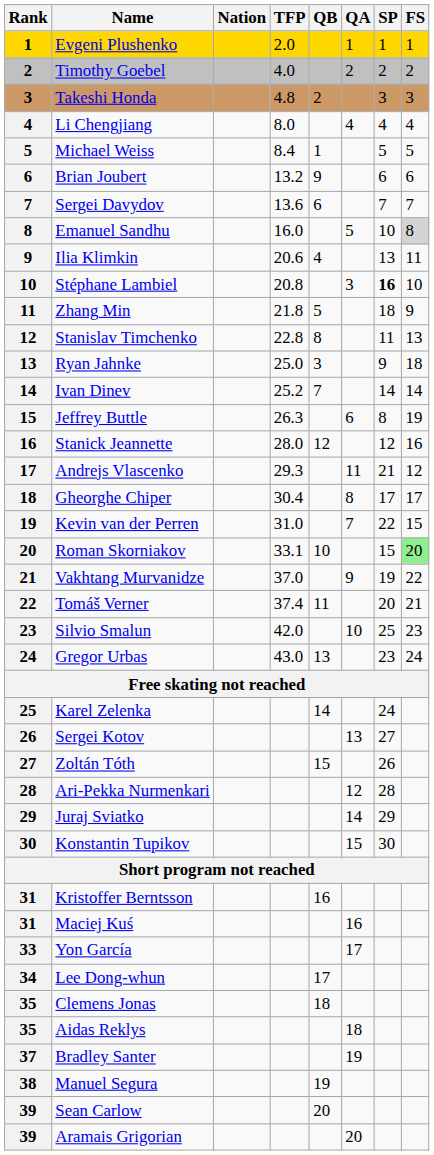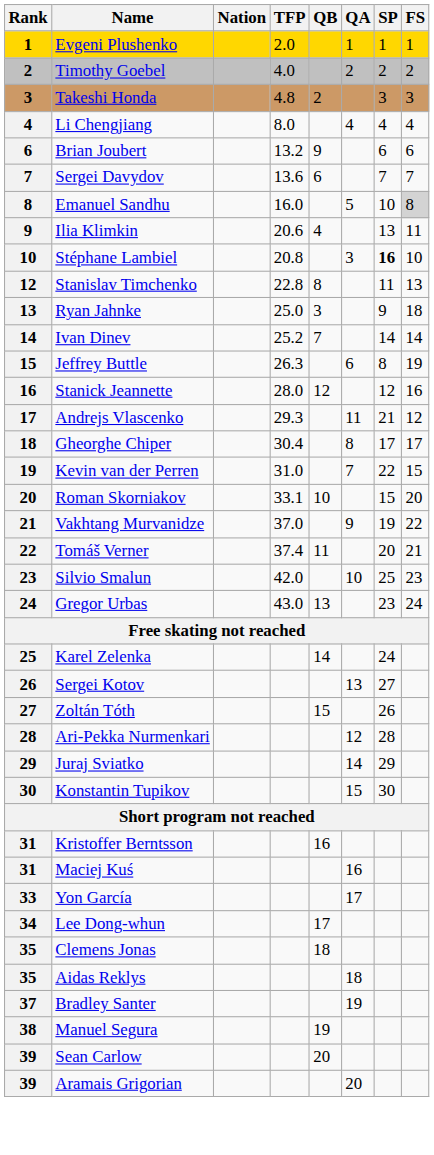 <table class="wikitable">
 <tr>
 <th>Rank</th>
 <th>Name</th>
 <th>Nation</th>
 <th>TFP</th>
 <th>QB</th>
 <th>QA</th>
 <th>SP</th>
 <th>FS</th>
 </tr>
 <tr bgcolor=gold>
 <td align=center><strong>1</strong></td>
 <td><a href='#'>Evgeni Plushenko</a></td>
 <td></td>
 <td>2.0</td>
 <td></td>
 <td>1</td>
 <td>1</td>
 <td>1</td>
 </tr>
 <tr bgcolor=silver>
 <td align=center><strong>2</strong></td>
 <td><a href='#'>Timothy Goebel</a></td>
 <td></td>
 <td>4.0</td>
 <td></td>
 <td>2</td>
 <td>2</td>
 <td>2</td>
 </tr>
 <tr bgcolor=cc9966>
 <td align=center><strong>3</strong></td>
 <td><a href='#'>Takeshi Honda</a></td>
 <td></td>
 <td>4.8</td>
 <td>2</td>
 <td></td>
 <td>3</td>
 <td>3</td>
 </tr>
 <tr>
 <th>4</th>
 <td><a href='#'>Li Chengjiang</a></td>
 <td></td>
 <td>8.0</td>
 <td></td>
 <td>4</td>
 <td>4</td>
 <td>4</td>
 </tr>
 <tr>
-<th>5</th>
-<td><a href='#'>Michael Weiss</a></td>
-<td></td>
-<td>8.4</td>
-<td>1</td>
-<td></td>
-<td>5</td>
-<td>5</td>
-</tr>
-<tr>
 <th>6</th>
 <td><a href='#'>Brian Joubert</a></td>
 <td></td>
 <td>13.2</td>
 <td>9</td>
 <td></td>
 <td>6</td>
 <td>6</td>
 </tr>
 <tr>
 <th>7</th>
 <td><a href='#'>Sergei Davydov</a></td>
 <td></td>
 <td>13.6</td>
 <td>6</td>
 <td></td>
 <td>7</td>
 <td>7</td>
 </tr>
 <tr>
 <th>8</th>
 <td><a href='#'>Emanuel Sandhu</a></td>
 <td></td>
 <td>16.0</td>
 <td></td>
 <td>5</td>
 <td>10</td>
 <td style="background: lightgrey;">8</td>
 </tr>
 <tr>
 <th>9</th>
 <td><a href='#'>Ilia Klimkin</a></td>
 <td></td>
 <td>20.6</td>
 <td>4</td>
 <td></td>
 <td>13</td>
 <td>11</td>
 </tr>
 <tr>
 <th>10</th>
 <td><a href='#'>Stéphane Lambiel</a></td>
 <td></td>
 <td>20.8</td>
 <td></td>
 <td>3</td>
 <td><strong>16</strong></td>
 <td>10</td>
-</tr>
-<tr>
-<th>11</th>
-<td><a href='#'>Zhang Min</a></td>
-<td></td>
-<td>21.8</td>
-<td>5</td>
-<td></td>
-<td>18</td>
-<td>9</td>
 </tr>
 <tr>
 <th>12</th>
 <td><a href='#'>Stanislav Timchenko</a></td>
 <td></td>
 <td>22.8</td>
 <td>8</td>
 <td></td>
 <td>11</td>
 <td>13</td>
 </tr>
 <tr>
 <th>13</th>
 <td><a href='#'>Ryan Jahnke</a></td>
 <td></td>
 <td>25.0</td>
 <td>3</td>
 <td></td>
 <td>9</td>
 <td>18</td>
 </tr>
 <tr>
 <th>14</th>
 <td><a href='#'>Ivan Dinev</a></td>
 <td></td>
 <td>25.2</td>
 <td>7</td>
 <td></td>
 <td>14</td>
 <td>14</td>
 </tr>
 <tr>
 <th>15</th>
 <td><a href='#'>Jeffrey Buttle</a></td>
 <td></td>
 <td>26.3</td>
 <td></td>
 <td>6</td>
 <td>8</td>
 <td>19</td>
 </tr>
 <tr>
 <th>16</th>
 <td><a href='#'>Stanick Jeannette</a></td>
 <td></td>
 <td>28.0</td>
 <td>12</td>
 <td></td>
 <td>12</td>
 <td>16</td>
 </tr>
 <tr>
 <th>17</th>
 <td><a href='#'>Andrejs Vlascenko</a></td>
 <td></td>
 <td>29.3</td>
 <td></td>
 <td>11</td>
 <td>21</td>
 <td>12</td>
 </tr>
 <tr>
 <th>18</th>
 <td><a href='#'>Gheorghe Chiper</a></td>
 <td></td>
 <td>30.4</td>
 <td></td>
 <td>8</td>
 <td>17</td>
 <td>17</td>
 </tr>
 <tr>
 <th>19</th>
 <td><a href='#'>Kevin van der Perren</a></td>
 <td></td>
 <td>31.0</td>
 <td></td>
 <td>7</td>
 <td>22</td>
 <td>15</td>
 </tr>
 <tr>
 <th>20</th>
 <td><a href='#'>Roman Skorniakov</a></td>
 <td></td>
 <td>33.1</td>
 <td>10</td>
 <td></td>
 <td>15</td>
-<td style="background: lightgreen;">20</td>
+<td>20</td>
 </tr>
 <tr>
 <th>21</th>
 <td><a href='#'>Vakhtang Murvanidze</a></td>
 <td></td>
 <td>37.0</td>
 <td></td>
 <td>9</td>
 <td>19</td>
 <td>22</td>
 </tr>
 <tr>
 <th>22</th>
 <td><a href='#'>Tomáš Verner</a></td>
 <td></td>
 <td>37.4</td>
 <td>11</td>
 <td></td>
 <td>20</td>
 <td>21</td>
 </tr>
 <tr>
 <th>23</th>
 <td><a href='#'>Silvio Smalun</a></td>
 <td></td>
 <td>42.0</td>
 <td></td>
 <td>10</td>
 <td>25</td>
 <td>23</td>
 </tr>
 <tr>
 <th>24</th>
 <td><a href='#'>Gregor Urbas</a></td>
 <td></td>
 <td>43.0</td>
 <td>13</td>
 <td></td>
 <td>23</td>
 <td>24</td>
 </tr>
 <tr>
 <th colspan=8>Free skating not reached</th>
 </tr>
 <tr>
 <th>25</th>
 <td><a href='#'>Karel Zelenka</a></td>
 <td></td>
 <td></td>
 <td>14</td>
 <td></td>
 <td>24</td>
 <td></td>
 </tr>
 <tr>
 <th>26</th>
 <td><a href='#'>Sergei Kotov</a></td>
 <td></td>
 <td></td>
 <td></td>
 <td>13</td>
 <td>27</td>
 <td></td>
 </tr>
 <tr>
 <th>27</th>
 <td><a href='#'>Zoltán Tóth</a></td>
 <td></td>
 <td></td>
 <td>15</td>
 <td></td>
 <td>26</td>
 <td></td>
 </tr>
 <tr>
 <th>28</th>
 <td><a href='#'>Ari-Pekka Nurmenkari</a></td>
 <td></td>
 <td></td>
 <td></td>
 <td>12</td>
 <td>28</td>
 <td></td>
 </tr>
 <tr>
 <th>29</th>
 <td><a href='#'>Juraj Sviatko</a></td>
 <td></td>
 <td></td>
 <td></td>
 <td>14</td>
 <td>29</td>
 <td></td>
 </tr>
 <tr>
 <th>30</th>
 <td><a href='#'>Konstantin Tupikov</a></td>
 <td></td>
 <td></td>
 <td></td>
 <td>15</td>
 <td>30</td>
 <td></td>
 </tr>
 <tr>
 <th colspan=8>Short program not reached</th>
 </tr>
 <tr>
 <th>31</th>
 <td><a href='#'>Kristoffer Berntsson</a></td>
 <td></td>
 <td></td>
 <td>16</td>
 <td></td>
 <td></td>
 <td></td>
 </tr>
 <tr>
 <th>31</th>
 <td><a href='#'>Maciej Kuś</a></td>
 <td></td>
 <td></td>
 <td></td>
 <td>16</td>
 <td></td>
 <td></td>
 </tr>
 <tr>
 <th>33</th>
 <td><a href='#'>Yon García</a></td>
 <td></td>
 <td></td>
 <td></td>
 <td>17</td>
 <td></td>
 <td></td>
 </tr>
 <tr>
 <th>34</th>
 <td><a href='#'>Lee Dong-whun</a></td>
 <td></td>
 <td></td>
 <td>17</td>
 <td></td>
 <td></td>
 <td></td>
 </tr>
 <tr>
 <th>35</th>
 <td><a href='#'>Clemens Jonas</a></td>
 <td></td>
 <td></td>
 <td>18</td>
 <td></td>
 <td></td>
 <td></td>
 </tr>
 <tr>
 <th>35</th>
 <td><a href='#'>Aidas Reklys</a></td>
 <td></td>
 <td></td>
 <td></td>
 <td>18</td>
 <td></td>
 <td></td>
 </tr>
 <tr>
 <th>37</th>
 <td><a href='#'>Bradley Santer</a></td>
 <td></td>
 <td></td>
 <td></td>
 <td>19</td>
 <td></td>
 <td></td>
 </tr>
 <tr>
 <th>38</th>
 <td><a href='#'>Manuel Segura</a></td>
 <td></td>
 <td></td>
 <td>19</td>
 <td></td>
 <td></td>
 <td></td>
 </tr>
 <tr>
 <th>39</th>
 <td><a href='#'>Sean Carlow</a></td>
 <td></td>
 <td></td>
 <td>20</td>
 <td></td>
 <td></td>
 <td></td>
 </tr>
 <tr>
 <th>39</th>
 <td><a href='#'>Aramais Grigorian</a></td>
 <td></td>
 <td></td>
 <td></td>
 <td>20</td>
 <td></td>
 <td></td>
 </tr>
 </table>
